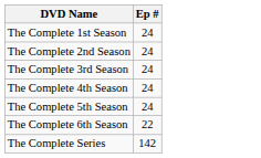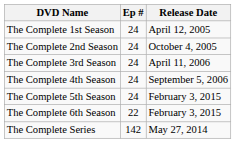 <table class="wikitable">
 <tr>
 <th>DVD Name</th>
 <th>Ep #</th>
+<th>Release Date</th>
 </tr>
 <tr>
 <td>The Complete 1st Season</td>
 <td align="center">24</td>
+<td>April 12, 2005</td>
 </tr>
 <tr>
 <td>The Complete 2nd Season</td>
 <td align="center">24</td>
+<td>October 4, 2005</td>
 </tr>
 <tr>
 <td>The Complete 3rd Season</td>
 <td align="center">24</td>
+<td>April 11, 2006</td>
 </tr>
 <tr>
 <td>The Complete 4th Season</td>
 <td align="center">24</td>
+<td>September 5, 2006</td>
 </tr>
 <tr>
 <td>The Complete 5th Season</td>
 <td align="center">24</td>
+<td>February 3, 2015</td>
 </tr>
 <tr>
 <td>The Complete 6th Season</td>
 <td align="center">22</td>
+<td>February 3, 2015</td>
 </tr>
 <tr>
 <td>The Complete Series</td>
 <td align="center">142</td>
+<td>May 27, 2014</td>
 </tr>
 </table>
